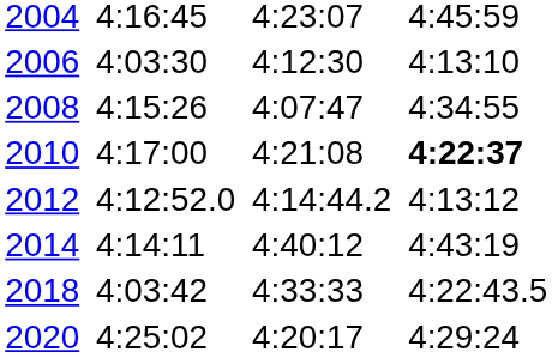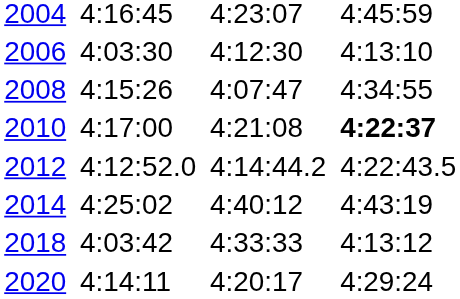 <table>
 <tr>
 <td><a href='#'>2004</a></td>
 <td></td>
 <td>4:16:45</td>
 <td></td>
 <td>4:23:07</td>
 <td></td>
 <td>4:45:59</td>
 </tr>
 <tr>
 <td><a href='#'>2006</a></td>
 <td></td>
 <td>4:03:30</td>
 <td></td>
 <td>4:12:30</td>
 <td></td>
 <td>4:13:10</td>
 </tr>
 <tr>
 <td><a href='#'>2008</a></td>
 <td></td>
 <td>4:15:26</td>
 <td></td>
 <td>4:07:47</td>
 <td></td>
 <td>4:34:55</td>
 </tr>
 <tr>
 <td><a href='#'>2010</a></td>
 <td></td>
 <td>4:17:00</td>
 <td></td>
 <td>4:21:08</td>
 <td></td>
 <td><strong>4:22:37</strong></td>
 </tr>
 <tr>
 <td><a href='#'>2012</a></td>
 <td></td>
 <td>4:12:52.0</td>
 <td></td>
 <td>4:14:44.2</td>
 <td></td>
-<td>4:13:12</td>
+<td>4:22:43.5</td>
 </tr>
 <tr>
 <td><a href='#'>2014</a></td>
 <td></td>
-<td>4:14:11</td>
+<td>4:25:02</td>
 <td></td>
 <td>4:40:12</td>
 <td></td>
 <td>4:43:19</td>
 </tr>
 <tr>
 <td><a href='#'>2018</a></td>
 <td></td>
 <td>4:03:42</td>
 <td></td>
 <td>4:33:33</td>
 <td></td>
-<td>4:22:43.5</td>
+<td>4:13:12</td>
 </tr>
 <tr>
 <td><a href='#'>2020</a></td>
 <td></td>
-<td>4:25:02</td>
+<td>4:14:11</td>
 <td></td>
 <td>4:20:17</td>
 <td></td>
 <td>4:29:24</td>
 </tr>
 </table>
